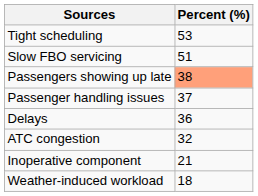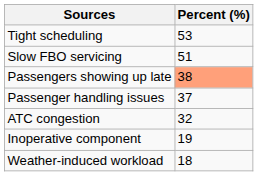 <table class="wikitable">
 <tr>
 <th>Sources</th>
 <th>Percent (%)</th>
 </tr>
 <tr>
 <td>Tight scheduling</td>
 <td>53</td>
 </tr>
 <tr>
 <td>Slow FBO servicing</td>
 <td>51</td>
 </tr>
 <tr>
 <td>Passengers showing up late</td>
 <td style="background: lightsalmon;">38</td>
 </tr>
 <tr>
 <td>Passenger handling issues</td>
 <td>37</td>
 </tr>
 <tr>
-<td>Delays</td>
-<td>36</td>
-</tr>
-<tr>
 <td>ATC congestion</td>
 <td>32</td>
 </tr>
 <tr>
 <td>Inoperative component</td>
-<td>21</td>
+<td>19</td>
 </tr>
 <tr>
 <td>Weather-induced workload</td>
 <td>18</td>
 </tr>
 </table>
